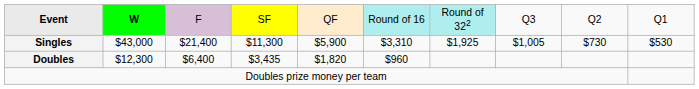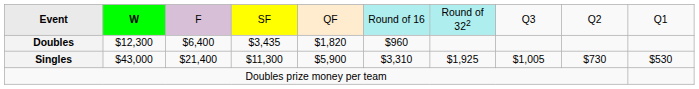 <table class=wikitable style=font-size:90%;text-align:center>
 <tr>
 <td style="width:130px; background:#eaeaea;"><strong>Event</strong></td>
 <td style="width:80px; background:lime;"><strong>W</strong></td>
 <td style="width:85px; background:thistle;">F</td>
 <td style="width:85px; background:#ff0;">SF</td>
 <td style="width:85px; background:#ffebcd;">QF</td>
 <td style="width:85px; background:#afeeee;">Round of 16</td>
 <td style="width:85px; background:#afeeee;">Round of 32<sup>2</sup></td>
 <td width=85>Q3</td>
 <td width=85>Q2</td>
 <td width=85>Q1</td>
 </tr>
 <tr>
+<td style="background:#f3f3f3;"><strong>Doubles</strong></td>
+<td>$12,300</td>
+<td>$6,400</td>
+<td>$3,435</td>
+<td>$1,820</td>
+<td>$960</td>
+<td></td>
+<td></td>
+<td></td>
+<td></td>
+</tr>
+<tr>
 <td style="background:#f3f3f3;"><strong>Singles</strong></td>
 <td>$43,000</td>
 <td>$21,400</td>
 <td>$11,300</td>
 <td>$5,900</td>
 <td>$3,310</td>
 <td>$1,925</td>
 <td>$1,005</td>
 <td>$730</td>
 <td>$530</td>
 </tr>
 <tr>
-<td style="background:#f3f3f3;"><strong>Doubles</strong></td>
-<td>$12,300</td>
-<td>$6,400</td>
-<td>$3,435</td>
-<td>$1,820</td>
-<td>$960</td>
-<td></td>
-<td></td>
-<td></td>
-<td></td>
-</tr>
-<tr>
 <td colspan=9>Doubles prize money per team</td>
 </tr>
 </table>
